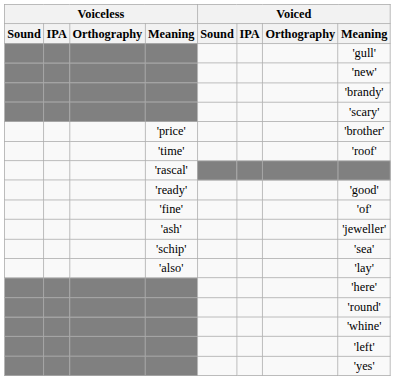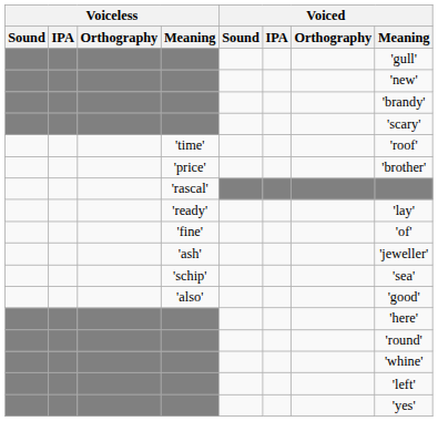 <table class="wikitable" style="text-align: center;">
 <tr>
 <th colspan="4">Voiceless</th>
 <th colspan="4">Voiced</th>
 </tr>
 <tr>
 <th>Sound</th>
 <th>IPA</th>
 <th>Orthography</th>
 <th>Meaning</th>
 <th>Sound</th>
 <th>IPA</th>
 <th>Orthography</th>
 <th>Meaning</th>
 </tr>
 <tr>
 <td style="background:gray"></td>
 <td style="background:gray"></td>
 <td style="background:gray"></td>
 <td style="background:gray"></td>
 <td></td>
 <td></td>
 <td></td>
 <td>'gull'</td>
 </tr>
 <tr>
 <td style="background:gray"></td>
 <td style="background:gray"></td>
 <td style="background:gray"></td>
 <td style="background:gray"></td>
 <td></td>
 <td></td>
 <td></td>
 <td>'new'</td>
 </tr>
 <tr>
 <td style="background:gray"></td>
 <td style="background:gray"></td>
 <td style="background:gray"></td>
 <td style="background:gray"></td>
 <td></td>
 <td></td>
 <td></td>
 <td>'brandy'</td>
 </tr>
 <tr>
 <td style="background:gray"></td>
 <td style="background:gray"></td>
 <td style="background:gray "></td>
 <td style="background:gray"></td>
 <td></td>
 <td></td>
 <td></td>
 <td>'scary'</td>
 </tr>
 <tr>
 <td></td>
 <td></td>
 <td></td>
+<td>'time'</td>
+<td></td>
+<td></td>
+<td></td>
+<td>'roof'</td>
+</tr>
+<tr>
+<td></td>
+<td></td>
+<td></td>
 <td>'price'</td>
 <td></td>
 <td></td>
 <td></td>
 <td>'brother'</td>
-</tr>
-<tr>
-<td></td>
-<td></td>
-<td></td>
-<td>'time'</td>
-<td></td>
-<td></td>
-<td></td>
-<td>'roof'</td>
 </tr>
 <tr>
 <td></td>
 <td></td>
 <td></td>
 <td>'rascal'</td>
 <td style="background:gray"></td>
 <td style="background:gray"></td>
 <td style="background:gray"></td>
 <td style="background:gray"></td>
 </tr>
 <tr>
 <td></td>
 <td></td>
 <td></td>
 <td>'ready'</td>
 <td></td>
 <td></td>
 <td></td>
-<td>'good'</td>
+<td>'lay'</td>
 </tr>
 <tr>
 <td></td>
 <td></td>
 <td></td>
 <td>'fine'</td>
 <td></td>
 <td></td>
 <td></td>
 <td>'of'</td>
 </tr>
 <tr>
 <td></td>
 <td></td>
 <td></td>
 <td>'ash'</td>
 <td></td>
 <td></td>
 <td></td>
 <td>'jeweller'</td>
 </tr>
 <tr>
 <td></td>
 <td></td>
 <td></td>
 <td>'schip'</td>
 <td></td>
 <td></td>
 <td></td>
 <td>'sea'</td>
 </tr>
 <tr>
 <td></td>
 <td></td>
 <td></td>
 <td>'also'</td>
 <td></td>
 <td></td>
 <td></td>
-<td>'lay'</td>
+<td>'good'</td>
 </tr>
 <tr>
 <td style="background:gray"></td>
 <td style="background:gray"></td>
 <td style="background:gray"></td>
 <td style="background:gray"></td>
 <td></td>
 <td></td>
 <td></td>
 <td>'here'</td>
 </tr>
 <tr>
 <td style="background:gray"></td>
 <td style="background:gray"></td>
 <td style="background:gray"></td>
 <td style="background:gray"></td>
 <td></td>
 <td></td>
 <td></td>
 <td>'round'</td>
 </tr>
 <tr>
 <td style="background:gray"></td>
 <td style="background:gray"></td>
 <td style="background:gray"></td>
 <td style="background:gray"></td>
 <td></td>
 <td></td>
 <td></td>
 <td>'whine'</td>
 </tr>
 <tr>
 <td style="background:gray"></td>
 <td style="background:gray"></td>
 <td style="background:gray"></td>
 <td style="background:gray"></td>
 <td></td>
 <td></td>
 <td></td>
 <td>'left'</td>
 </tr>
 <tr>
 <td style="background:gray"></td>
 <td style="background:gray"></td>
 <td style="background:gray"></td>
 <td style="background:gray"></td>
 <td></td>
 <td></td>
 <td></td>
 <td>'yes'</td>
 </tr>
 </table>
